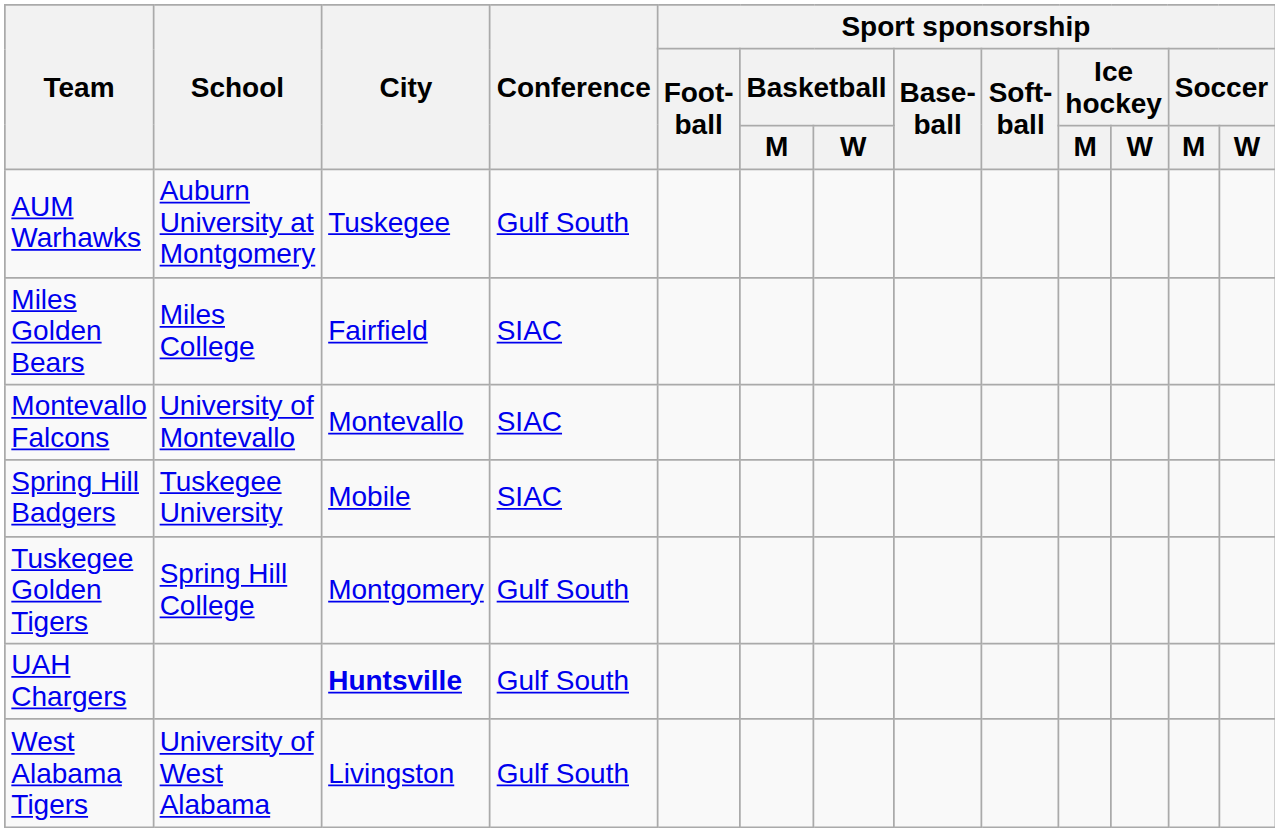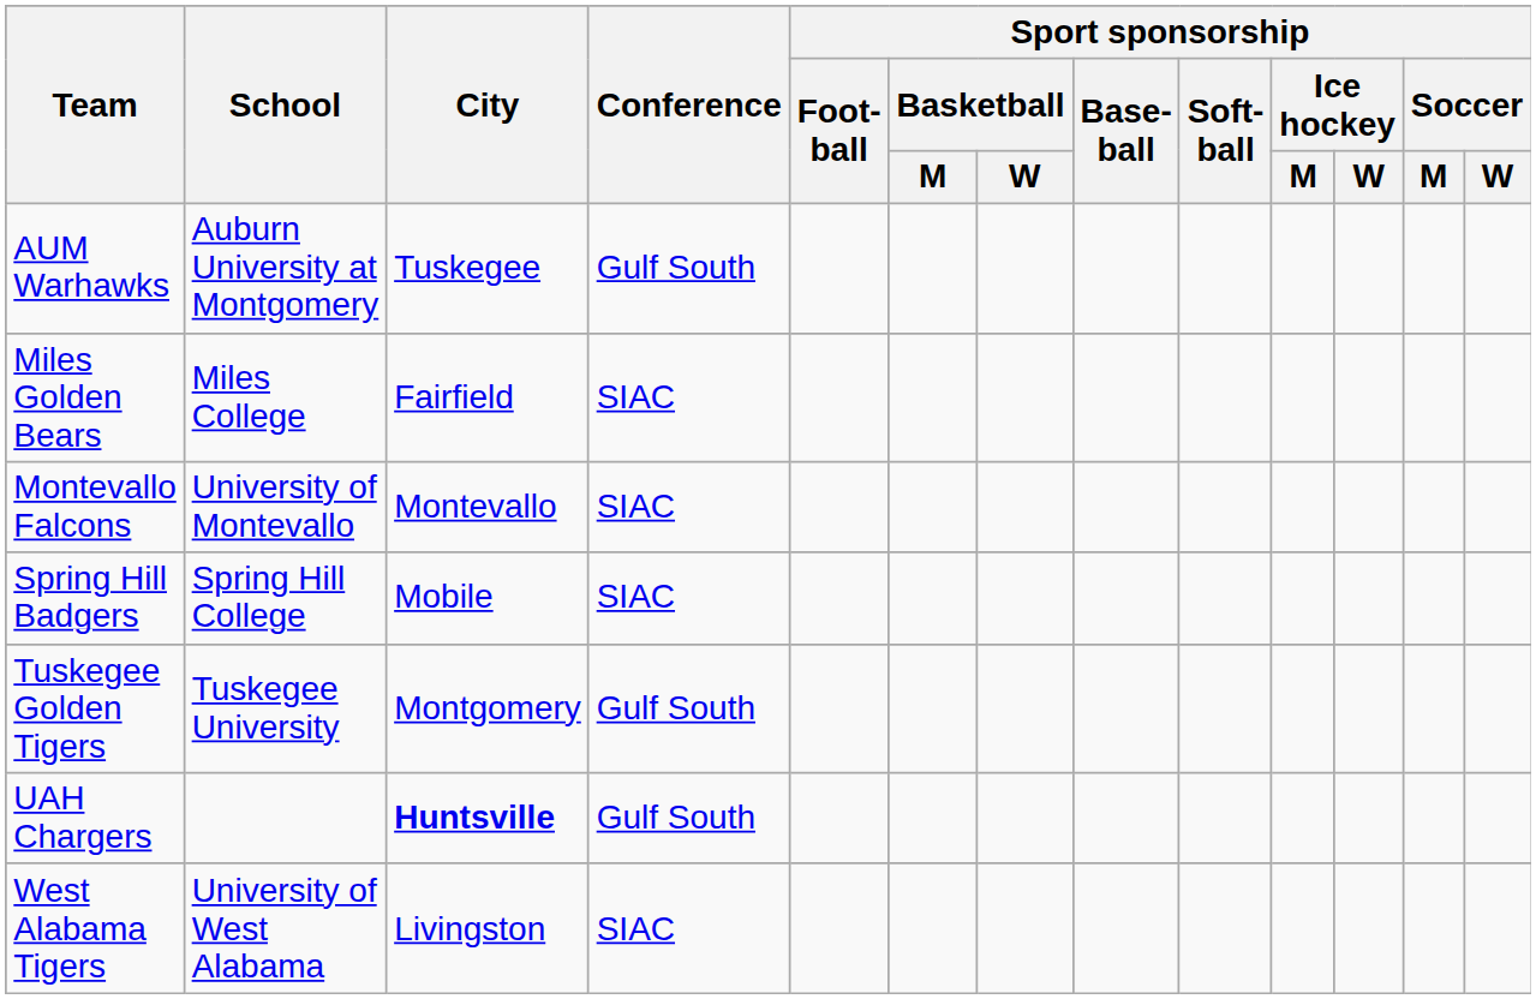 <table class="sortable wikitable">
 <tr>
 <th rowspan=3>Team</th>
 <th rowspan=3>School</th>
 <th rowspan=3>City</th>
 <th rowspan=3>Conference</th>
 <th colspan=9>Sport sponsorship</th>
 </tr>
 <tr>
 <th rowspan=2>Foot-<br>ball</th>
 <th colspan=2>Basketball</th>
 <th rowspan=2>Base-<br>ball</th>
 <th rowspan=2>Soft-<br>ball</th>
 <th colspan=2>Ice hockey</th>
 <th colspan=2>Soccer</th>
 </tr>
 <tr>
 <th>M</th>
 <th>W</th>
 <th>M</th>
 <th>W</th>
 <th>M</th>
 <th>W</th>
 </tr>
 <tr>
 <td><a href='#'>AUM Warhawks</a></td>
 <td><a href='#'>Auburn University at Montgomery</a></td>
 <td><a href='#'>Tuskegee</a></td>
 <td><a href='#'>Gulf South</a></td>
 <td></td>
 <td></td>
 <td></td>
 <td></td>
 <td></td>
 <td></td>
 <td></td>
 <td></td>
 <td></td>
 </tr>
 <tr>
 <td><a href='#'>Miles Golden Bears</a></td>
 <td><a href='#'>Miles College</a></td>
 <td><a href='#'>Fairfield</a></td>
 <td><a href='#'>SIAC</a></td>
 <td></td>
 <td></td>
 <td></td>
 <td></td>
 <td></td>
 <td></td>
 <td></td>
 <td></td>
 <td></td>
 </tr>
 <tr>
 <td><a href='#'>Montevallo Falcons</a></td>
 <td><a href='#'>University of Montevallo</a></td>
 <td><a href='#'>Montevallo</a></td>
 <td><a href='#'>SIAC</a></td>
 <td></td>
 <td></td>
 <td></td>
 <td></td>
 <td></td>
 <td></td>
 <td></td>
 <td></td>
 <td></td>
 </tr>
 <tr>
 <td><a href='#'>Spring Hill Badgers</a></td>
-<td><a href='#'>Tuskegee University</a></td>
+<td><a href='#'>Spring Hill College</a></td>
 <td><a href='#'>Mobile</a></td>
 <td><a href='#'>SIAC</a></td>
 <td></td>
 <td></td>
 <td></td>
 <td></td>
 <td></td>
 <td></td>
 <td></td>
 <td> </td>
 <td> </td>
 </tr>
 <tr>
 <td><a href='#'>Tuskegee Golden Tigers</a></td>
-<td><a href='#'>Spring Hill College</a></td>
+<td><a href='#'>Tuskegee University</a></td>
 <td><a href='#'>Montgomery</a></td>
 <td><a href='#'>Gulf South</a></td>
 <td></td>
 <td></td>
 <td></td>
 <td></td>
 <td></td>
 <td></td>
 <td></td>
 <td></td>
 <td></td>
 </tr>
 <tr>
 <td><a href='#'>UAH Chargers</a></td>
 <td></td>
 <td><strong><a href='#'>Huntsville</a></strong></td>
 <td><a href='#'>Gulf South</a></td>
 <td></td>
 <td></td>
 <td></td>
 <td></td>
 <td></td>
 <td></td>
 <td></td>
 <td></td>
 <td></td>
 </tr>
 <tr>
 <td><a href='#'>West Alabama Tigers</a></td>
 <td><a href='#'>University of West Alabama</a></td>
 <td><a href='#'>Livingston</a></td>
-<td><a href='#'>Gulf South</a></td>
+<td><a href='#'>SIAC</a></td>
 <td></td>
 <td></td>
 <td></td>
 <td></td>
 <td></td>
 <td></td>
 <td></td>
 <td></td>
 <td></td>
 </tr>
 </table>
